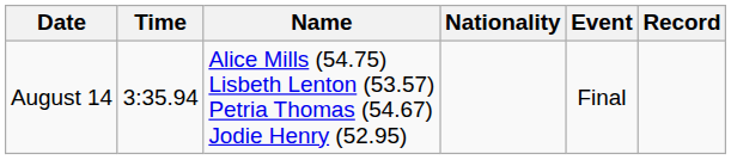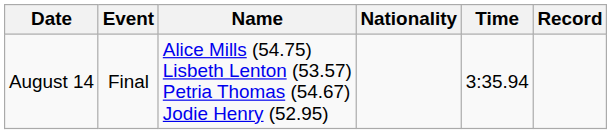 <table class=wikitable style=text-align:center>
 <tr>
 <th>Date</th>
-<th>Time</th>
+<th>Event</th>
 <th>Name</th>
 <th>Nationality</th>
-<th>Event</th>
+<th>Time</th>
 <th>Record</th>
 </tr>
 <tr>
 <td>August 14</td>
-<td>3:35.94</td>
+<td>Final</td>
 <td align=left><a href='#'>Alice Mills</a> (54.75)<br><a href='#'>Lisbeth Lenton</a> (53.57)<br><a href='#'>Petria Thomas</a> (54.67)<br><a href='#'>Jodie Henry</a> (52.95)</td>
 <td align=left></td>
-<td>Final</td>
+<td>3:35.94</td>
 <td></td>
 </tr>
 </table>
